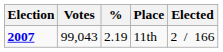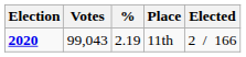 <table class="wikitable">
 <tr>
 <th>Election</th>
 <th>Votes</th>
 <th>%</th>
 <th>Place</th>
 <th>Elected</th>
 </tr>
 <tr>
-<td><strong><a href='#'>2007</a></strong></td>
+<td><strong><a href='#'>2020</a></strong></td>
 <td>99,043</td>
 <td>2.19</td>
 <td>11th</td>
 <td>2  /  166</td>
 </tr>
 </table>
